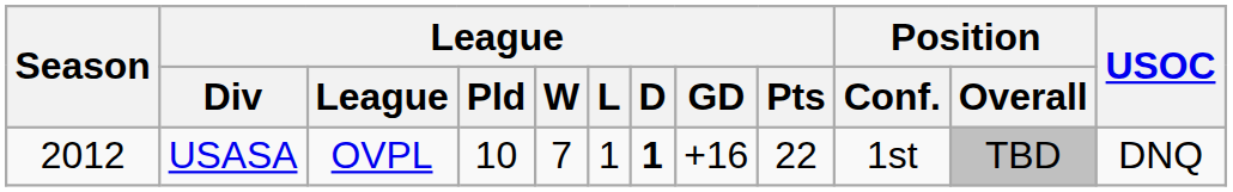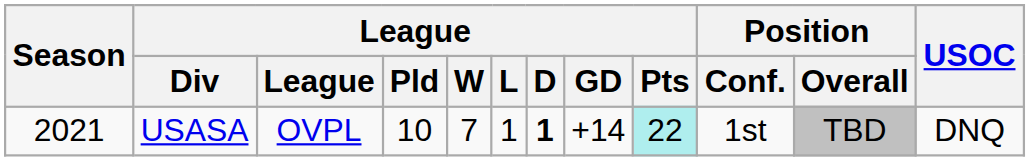 <table class="wikitable" style="font-size:90%; text-align:center;">
 <tr>
 <th rowspan="2">Season</th>
 <th colspan="8">League</th>
 <th colspan="2">Position</th>
 <th rowspan="2"><a href='#'>USOC</a></th>
 </tr>
 <tr>
 <th>Div</th>
 <th>League</th>
 <th>Pld</th>
 <th>W</th>
 <th>L</th>
 <th>D</th>
 <th>GD</th>
 <th>Pts</th>
 <th>Conf.</th>
 <th>Overall</th>
 </tr>
 <tr>
-<td>2012</td>
+<td>2021</td>
 <td><a href='#'>USASA</a></td>
 <td><a href='#'>OVPL</a></td>
 <td>10</td>
 <td>7</td>
 <td>1</td>
 <td><strong>1</strong></td>
-<td>+16</td>
-<td>22</td>
+<td>+14</td>
+<td style="background: paleturquoise;">22</td>
 <td>1st</td>
 <td bgcolor="silver">TBD</td>
 <td>DNQ</td>
 </tr>
 </table>
